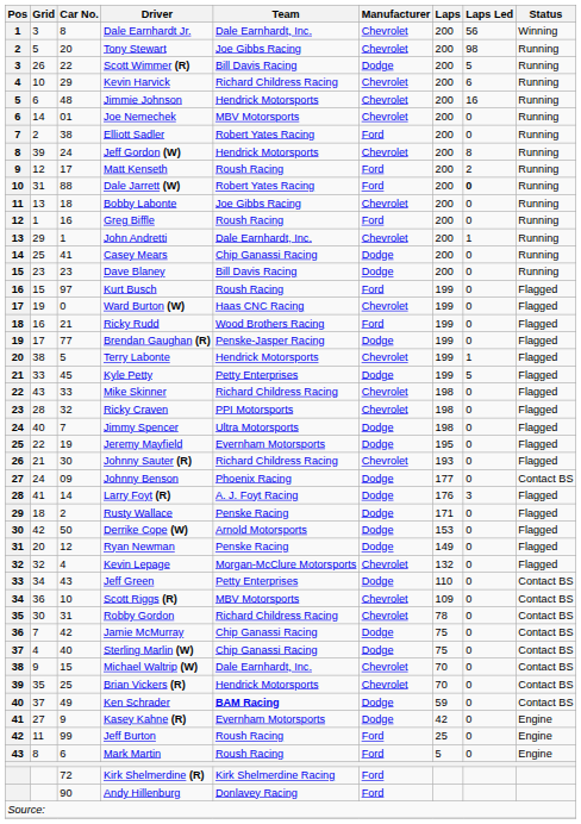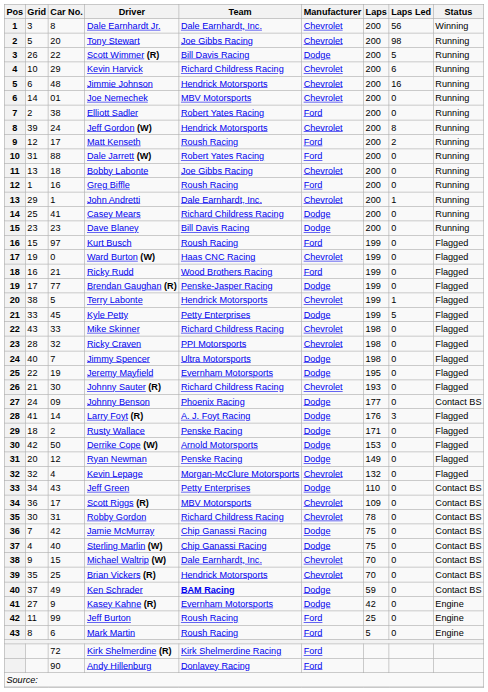 <table class="sortable wikitable" style="font-size:95%">
 <tr>
 <th>Pos</th>
 <th>Grid</th>
 <th>Car No.</th>
 <th>Driver</th>
 <th>Team</th>
 <th>Manufacturer</th>
 <th>Laps</th>
 <th>Laps Led</th>
 <th>Status</th>
 </tr>
 <tr>
 <th>1</th>
 <td>3</td>
 <td>8</td>
 <td><a href='#'>Dale Earnhardt Jr.</a></td>
 <td><a href='#'>Dale Earnhardt, Inc.</a></td>
 <td><a href='#'>Chevrolet</a></td>
 <td>200</td>
 <td>56</td>
 <td>Winning</td>
 </tr>
 <tr>
 <th>2</th>
 <td>5</td>
 <td>20</td>
 <td><a href='#'>Tony Stewart</a></td>
 <td><a href='#'>Joe Gibbs Racing</a></td>
 <td><a href='#'>Chevrolet</a></td>
 <td>200</td>
 <td>98</td>
 <td>Running</td>
 </tr>
 <tr>
 <th>3</th>
 <td>26</td>
 <td>22</td>
 <td><a href='#'>Scott Wimmer</a> <strong>(R)</strong></td>
 <td><a href='#'>Bill Davis Racing</a></td>
 <td><a href='#'>Dodge</a></td>
 <td>200</td>
 <td>5</td>
 <td>Running</td>
 </tr>
 <tr>
 <th>4</th>
 <td>10</td>
 <td>29</td>
 <td><a href='#'>Kevin Harvick</a></td>
 <td><a href='#'>Richard Childress Racing</a></td>
 <td><a href='#'>Chevrolet</a></td>
 <td>200</td>
 <td>6</td>
 <td>Running</td>
 </tr>
 <tr>
 <th>5</th>
 <td>6</td>
 <td>48</td>
 <td><a href='#'>Jimmie Johnson</a></td>
 <td><a href='#'>Hendrick Motorsports</a></td>
 <td><a href='#'>Chevrolet</a></td>
 <td>200</td>
 <td>16</td>
 <td>Running</td>
 </tr>
 <tr>
 <th>6</th>
 <td>14</td>
 <td>01</td>
 <td><a href='#'>Joe Nemechek</a></td>
 <td><a href='#'>MBV Motorsports</a></td>
 <td><a href='#'>Chevrolet</a></td>
 <td>200</td>
 <td>0</td>
 <td>Running</td>
 </tr>
 <tr>
 <th>7</th>
 <td>2</td>
 <td>38</td>
 <td><a href='#'>Elliott Sadler</a></td>
 <td><a href='#'>Robert Yates Racing</a></td>
 <td><a href='#'>Ford</a></td>
 <td>200</td>
 <td>0</td>
 <td>Running</td>
 </tr>
 <tr>
 <th>8</th>
 <td>39</td>
 <td>24</td>
 <td><a href='#'>Jeff Gordon</a> <strong>(W)</strong></td>
 <td><a href='#'>Hendrick Motorsports</a></td>
 <td><a href='#'>Chevrolet</a></td>
 <td>200</td>
 <td>8</td>
 <td>Running</td>
 </tr>
 <tr>
 <th>9</th>
 <td>12</td>
 <td>17</td>
 <td><a href='#'>Matt Kenseth</a></td>
 <td><a href='#'>Roush Racing</a></td>
 <td><a href='#'>Ford</a></td>
 <td>200</td>
 <td>2</td>
 <td>Running</td>
 </tr>
 <tr>
 <th>10</th>
 <td>31</td>
 <td>88</td>
 <td><a href='#'>Dale Jarrett</a> <strong>(W)</strong></td>
 <td><a href='#'>Robert Yates Racing</a></td>
 <td><a href='#'>Ford</a></td>
 <td>200</td>
-<td><strong>0</strong></td>
+<td>0</td>
 <td>Running</td>
 </tr>
 <tr>
 <th>11</th>
 <td>13</td>
 <td>18</td>
 <td><a href='#'>Bobby Labonte</a></td>
 <td><a href='#'>Joe Gibbs Racing</a></td>
 <td><a href='#'>Chevrolet</a></td>
 <td>200</td>
 <td>0</td>
 <td>Running</td>
 </tr>
 <tr>
 <th>12</th>
 <td>1</td>
 <td>16</td>
 <td><a href='#'>Greg Biffle</a></td>
 <td><a href='#'>Roush Racing</a></td>
 <td><a href='#'>Ford</a></td>
 <td>200</td>
 <td>0</td>
 <td>Running</td>
 </tr>
 <tr>
 <th>13</th>
 <td>29</td>
 <td>1</td>
 <td><a href='#'>John Andretti</a></td>
 <td><a href='#'>Dale Earnhardt, Inc.</a></td>
 <td><a href='#'>Chevrolet</a></td>
 <td>200</td>
 <td>1</td>
 <td>Running</td>
 </tr>
 <tr>
 <th>14</th>
 <td>25</td>
 <td>41</td>
 <td><a href='#'>Casey Mears</a></td>
-<td><a href='#'>Chip Ganassi Racing</a></td>
+<td><a href='#'>Richard Childress Racing</a></td>
 <td><a href='#'>Dodge</a></td>
 <td>200</td>
 <td>0</td>
 <td>Running</td>
 </tr>
 <tr>
 <th>15</th>
 <td>23</td>
 <td>23</td>
 <td><a href='#'>Dave Blaney</a></td>
 <td><a href='#'>Bill Davis Racing</a></td>
 <td><a href='#'>Dodge</a></td>
 <td>200</td>
 <td>0</td>
 <td>Running</td>
 </tr>
 <tr>
 <th>16</th>
 <td>15</td>
 <td>97</td>
 <td><a href='#'>Kurt Busch</a></td>
 <td><a href='#'>Roush Racing</a></td>
 <td><a href='#'>Ford</a></td>
 <td>199</td>
 <td>0</td>
 <td>Flagged</td>
 </tr>
 <tr>
 <th>17</th>
 <td>19</td>
 <td>0</td>
 <td><a href='#'>Ward Burton</a> <strong>(W)</strong></td>
 <td><a href='#'>Haas CNC Racing</a></td>
 <td><a href='#'>Chevrolet</a></td>
 <td>199</td>
 <td>0</td>
 <td>Flagged</td>
 </tr>
 <tr>
 <th>18</th>
 <td>16</td>
 <td>21</td>
 <td><a href='#'>Ricky Rudd</a></td>
 <td><a href='#'>Wood Brothers Racing</a></td>
 <td><a href='#'>Ford</a></td>
 <td>199</td>
 <td>0</td>
 <td>Flagged</td>
 </tr>
 <tr>
 <th>19</th>
 <td>17</td>
 <td>77</td>
 <td><a href='#'>Brendan Gaughan</a> <strong>(R)</strong></td>
 <td><a href='#'>Penske-Jasper Racing</a></td>
 <td><a href='#'>Dodge</a></td>
 <td>199</td>
 <td>0</td>
 <td>Flagged</td>
 </tr>
 <tr>
 <th>20</th>
 <td>38</td>
 <td>5</td>
 <td><a href='#'>Terry Labonte</a></td>
 <td><a href='#'>Hendrick Motorsports</a></td>
 <td><a href='#'>Chevrolet</a></td>
 <td>199</td>
 <td>1</td>
 <td>Flagged</td>
 </tr>
 <tr>
 <th>21</th>
 <td>33</td>
 <td>45</td>
 <td><a href='#'>Kyle Petty</a></td>
 <td><a href='#'>Petty Enterprises</a></td>
 <td><a href='#'>Dodge</a></td>
 <td>199</td>
 <td>5</td>
 <td>Flagged</td>
 </tr>
 <tr>
 <th>22</th>
 <td>43</td>
 <td>33</td>
 <td><a href='#'>Mike Skinner</a></td>
 <td><a href='#'>Richard Childress Racing</a></td>
 <td><a href='#'>Chevrolet</a></td>
 <td>198</td>
 <td>0</td>
 <td>Flagged</td>
 </tr>
 <tr>
 <th>23</th>
 <td>28</td>
 <td>32</td>
 <td><a href='#'>Ricky Craven</a></td>
 <td><a href='#'>PPI Motorsports</a></td>
 <td><a href='#'>Chevrolet</a></td>
 <td>198</td>
 <td>0</td>
 <td>Flagged</td>
 </tr>
 <tr>
 <th>24</th>
 <td>40</td>
 <td>7</td>
 <td><a href='#'>Jimmy Spencer</a></td>
 <td><a href='#'>Ultra Motorsports</a></td>
 <td><a href='#'>Dodge</a></td>
 <td>198</td>
 <td>0</td>
 <td>Flagged</td>
 </tr>
 <tr>
 <th>25</th>
 <td>22</td>
 <td>19</td>
 <td><a href='#'>Jeremy Mayfield</a></td>
 <td><a href='#'>Evernham Motorsports</a></td>
 <td><a href='#'>Dodge</a></td>
 <td>195</td>
 <td>0</td>
 <td>Flagged</td>
 </tr>
 <tr>
 <th>26</th>
 <td>21</td>
 <td>30</td>
 <td><a href='#'>Johnny Sauter</a> <strong>(R)</strong></td>
 <td><a href='#'>Richard Childress Racing</a></td>
 <td><a href='#'>Chevrolet</a></td>
 <td>193</td>
 <td>0</td>
 <td>Flagged</td>
 </tr>
 <tr>
 <th>27</th>
 <td>24</td>
 <td>09</td>
 <td><a href='#'>Johnny Benson</a></td>
 <td><a href='#'>Phoenix Racing</a></td>
 <td><a href='#'>Dodge</a></td>
 <td>177</td>
 <td>0</td>
 <td>Contact BS</td>
 </tr>
 <tr>
 <th>28</th>
 <td>41</td>
 <td>14</td>
 <td><a href='#'>Larry Foyt</a> <strong>(R)</strong></td>
 <td><a href='#'>A. J. Foyt Racing</a></td>
 <td><a href='#'>Dodge</a></td>
 <td>176</td>
 <td>3</td>
 <td>Flagged</td>
 </tr>
 <tr>
 <th>29</th>
 <td>18</td>
 <td>2</td>
 <td><a href='#'>Rusty Wallace</a></td>
 <td><a href='#'>Penske Racing</a></td>
 <td><a href='#'>Dodge</a></td>
 <td>171</td>
 <td>0</td>
 <td>Flagged</td>
 </tr>
 <tr>
 <th>30</th>
 <td>42</td>
 <td>50</td>
 <td><a href='#'>Derrike Cope</a> <strong>(W)</strong></td>
 <td><a href='#'>Arnold Motorsports</a></td>
 <td><a href='#'>Dodge</a></td>
 <td>153</td>
 <td>0</td>
 <td>Flagged</td>
 </tr>
 <tr>
 <th>31</th>
 <td>20</td>
 <td>12</td>
 <td><a href='#'>Ryan Newman</a></td>
 <td><a href='#'>Penske Racing</a></td>
 <td><a href='#'>Dodge</a></td>
 <td>149</td>
 <td>0</td>
 <td>Flagged</td>
 </tr>
 <tr>
 <th>32</th>
 <td>32</td>
 <td>4</td>
 <td><a href='#'>Kevin Lepage</a></td>
 <td><a href='#'>Morgan-McClure Motorsports</a></td>
 <td><a href='#'>Chevrolet</a></td>
 <td>132</td>
 <td>0</td>
 <td>Flagged</td>
 </tr>
 <tr>
 <th>33</th>
 <td>34</td>
 <td>43</td>
 <td><a href='#'>Jeff Green</a></td>
 <td><a href='#'>Petty Enterprises</a></td>
 <td><a href='#'>Dodge</a></td>
 <td>110</td>
 <td>0</td>
 <td>Contact BS</td>
 </tr>
 <tr>
 <th>34</th>
 <td>36</td>
-<td>10</td>
+<td>17</td>
 <td><a href='#'>Scott Riggs</a> <strong>(R)</strong></td>
 <td><a href='#'>MBV Motorsports</a></td>
 <td><a href='#'>Chevrolet</a></td>
 <td>109</td>
 <td>0</td>
 <td>Contact BS</td>
 </tr>
 <tr>
 <th>35</th>
 <td>30</td>
 <td>31</td>
 <td><a href='#'>Robby Gordon</a></td>
 <td><a href='#'>Richard Childress Racing</a></td>
 <td><a href='#'>Chevrolet</a></td>
 <td>78</td>
 <td>0</td>
 <td>Contact BS</td>
 </tr>
 <tr>
 <th>36</th>
 <td>7</td>
 <td>42</td>
 <td><a href='#'>Jamie McMurray</a></td>
 <td><a href='#'>Chip Ganassi Racing</a></td>
 <td><a href='#'>Dodge</a></td>
 <td>75</td>
 <td>0</td>
 <td>Contact BS</td>
 </tr>
 <tr>
 <th>37</th>
 <td>4</td>
 <td>40</td>
 <td><a href='#'>Sterling Marlin</a> <strong>(W)</strong></td>
 <td><a href='#'>Chip Ganassi Racing</a></td>
 <td><a href='#'>Dodge</a></td>
 <td>75</td>
 <td>0</td>
 <td>Contact BS</td>
 </tr>
 <tr>
 <th>38</th>
 <td>9</td>
 <td>15</td>
 <td><a href='#'>Michael Waltrip</a> <strong>(W)</strong></td>
 <td><a href='#'>Dale Earnhardt, Inc.</a></td>
 <td><a href='#'>Chevrolet</a></td>
 <td>70</td>
 <td>0</td>
 <td>Contact BS</td>
 </tr>
 <tr>
 <th>39</th>
 <td>35</td>
 <td>25</td>
 <td><a href='#'>Brian Vickers</a> <strong>(R)</strong></td>
 <td><a href='#'>Hendrick Motorsports</a></td>
 <td><a href='#'>Chevrolet</a></td>
 <td>70</td>
 <td>0</td>
 <td>Contact BS</td>
 </tr>
 <tr>
 <th>40</th>
 <td>37</td>
 <td>49</td>
 <td><a href='#'>Ken Schrader</a></td>
 <td><strong><a href='#'>BAM Racing</a></strong></td>
 <td><a href='#'>Dodge</a></td>
 <td>59</td>
 <td>0</td>
 <td>Contact BS</td>
 </tr>
 <tr>
 <th>41</th>
 <td>27</td>
 <td>9</td>
 <td><a href='#'>Kasey Kahne</a> <strong>(R)</strong></td>
 <td><a href='#'>Evernham Motorsports</a></td>
 <td><a href='#'>Dodge</a></td>
 <td>42</td>
 <td>0</td>
 <td>Engine</td>
 </tr>
 <tr>
 <th>42</th>
 <td>11</td>
 <td>99</td>
 <td><a href='#'>Jeff Burton</a></td>
 <td><a href='#'>Roush Racing</a></td>
 <td><a href='#'>Ford</a></td>
 <td>25</td>
 <td>0</td>
 <td>Engine</td>
 </tr>
 <tr>
 <th>43</th>
 <td>8</td>
 <td>6</td>
 <td><a href='#'>Mark Martin</a></td>
 <td><a href='#'>Roush Racing</a></td>
 <td><a href='#'>Ford</a></td>
 <td>5</td>
 <td>0</td>
 <td>Engine</td>
 </tr>
 <tr>
 <th colspan="10"></th>
 </tr>
 <tr>
 <th></th>
 <td></td>
 <td>72</td>
 <td><a href='#'>Kirk Shelmerdine</a> <strong>(R)</strong></td>
 <td><a href='#'>Kirk Shelmerdine Racing</a></td>
 <td><a href='#'>Ford</a></td>
 <td></td>
 <td></td>
 <td></td>
 </tr>
 <tr>
 <th></th>
 <td></td>
 <td>90</td>
 <td><a href='#'>Andy Hillenburg</a></td>
 <td><a href='#'>Donlavey Racing</a></td>
 <td><a href='#'>Ford</a></td>
 <td></td>
 <td></td>
 <td></td>
 </tr>
 <tr class="sortbottom">
 <td colspan="10"><em>Source:</em></td>
 </tr>
 <tr>
 </tr>
 </table>
